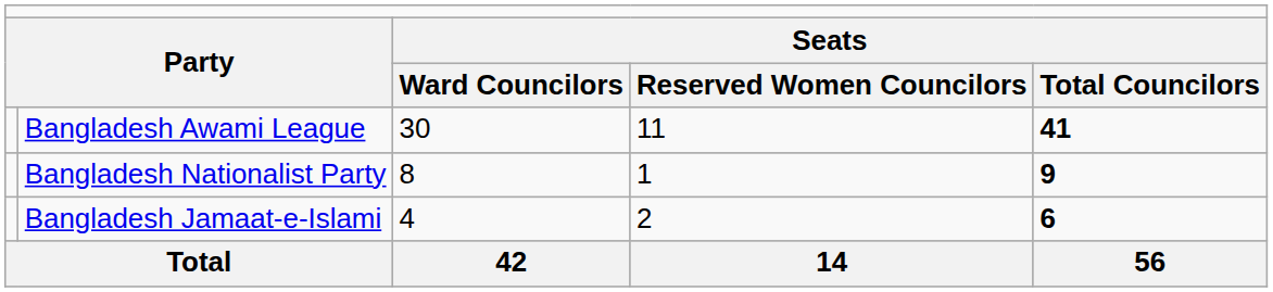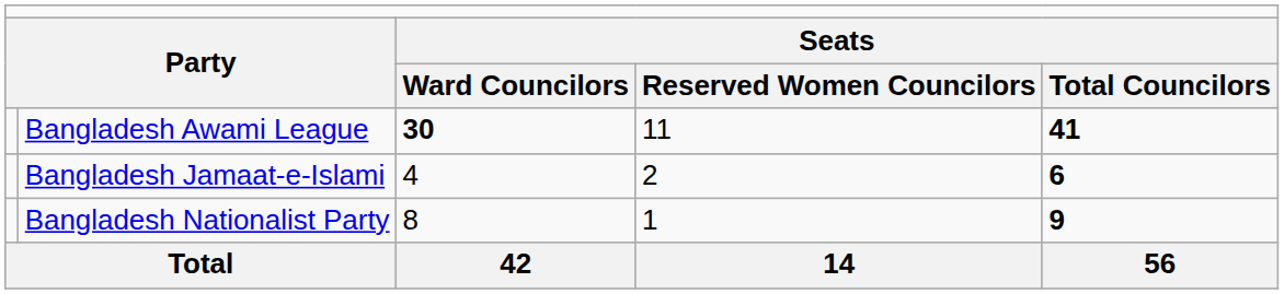 <table class="wikitable">
 <tr>
 <td colspan="5"></td>
 </tr>
 <tr>
 <th colspan="2" rowspan="2">Party</th>
 <th colspan="3">Seats</th>
 </tr>
 <tr>
 <th>Ward Councilors</th>
 <th>Reserved Women Councilors</th>
 <th>Total Councilors</th>
 </tr>
 <tr>
 <td></td>
 <td><a href='#'>Bangladesh Awami League</a></td>
-<td>30</td>
+<td><strong>30</strong></td>
 <td>11</td>
 <td><strong>41</strong></td>
+</tr>
+<tr>
+<td></td>
+<td><a href='#'>Bangladesh Jamaat-e-Islami</a></td>
+<td>4</td>
+<td>2</td>
+<td><strong>6</strong></td>
 </tr>
 <tr>
 <td></td>
 <td><a href='#'>Bangladesh Nationalist Party</a></td>
 <td>8</td>
 <td>1</td>
 <td><strong>9</strong></td>
 </tr>
 <tr>
-<td></td>
-<td><a href='#'>Bangladesh Jamaat-e-Islami</a></td>
-<td>4</td>
-<td>2</td>
-<td><strong>6</strong></td>
-</tr>
-<tr>
 <th colspan="2">Total</th>
 <th>42</th>
 <th>14</th>
 <th>56</th>
 </tr>
 </table>
